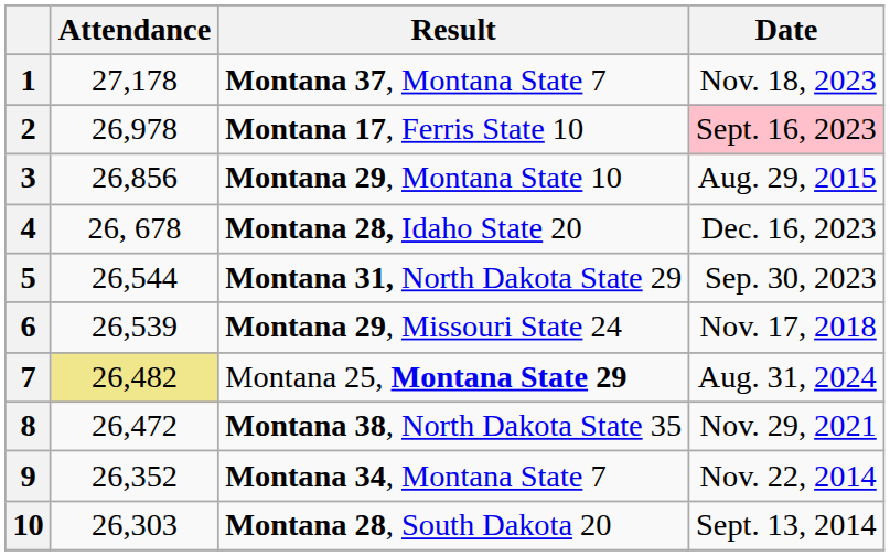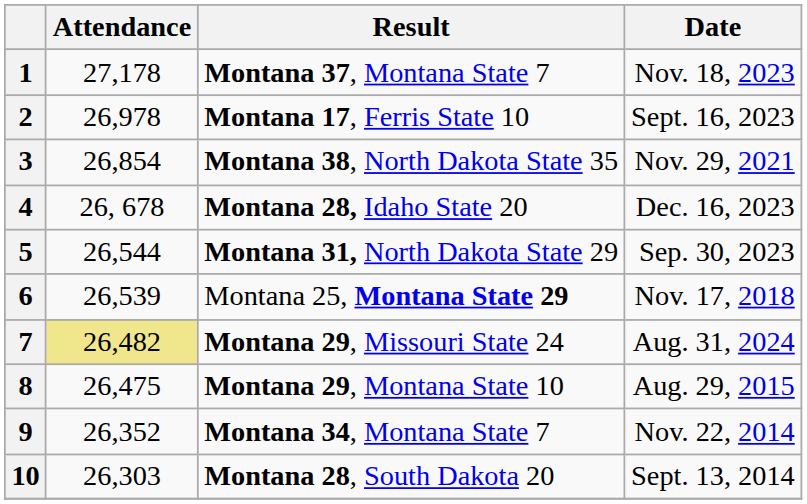 <table class="wikitable">
 <tr>
 <th></th>
 <th>Attendance</th>
 <th>Result</th>
 <th>Date</th>
 </tr>
 <tr>
 <th>1</th>
 <td align="center">27,178</td>
 <td><strong>Montana 37</strong>, <a href='#'>Montana State</a> 7</td>
 <td align="right">Nov. 18, <a href='#'>2023</a></td>
 </tr>
 <tr>
 <th>2</th>
 <td align="center">26,978</td>
 <td><strong>Montana 17</strong>, <a href='#'>Ferris State</a> 10</td>
-<td align="right" style="background: pink;">Sept. 16, 2023</td>
+<td align="right">Sept. 16, 2023</td>
 </tr>
 <tr>
 <th>3</th>
-<td align="center">26,856</td>
-<td><strong>Montana 29</strong>, <a href='#'>Montana State</a> 10</td>
-<td align="right">Aug. 29, <a href='#'>2015</a></td>
+<td align="center">26,854</td>
+<td><strong>Montana 38</strong>, <a href='#'>North Dakota State</a> 35</td>
+<td align="right">Nov. 29, <a href='#'>2021</a></td>
 </tr>
 <tr>
 <th>4</th>
 <td align="center">26, 678</td>
 <td><strong>Montana 28,</strong> <a href='#'>Idaho State</a> 20</td>
 <td align="right">Dec. 16, 2023</td>
 </tr>
 <tr>
 <th>5</th>
 <td align="center">26,544</td>
 <td><strong>Montana 31,</strong> <a href='#'>North Dakota State</a> 29</td>
 <td align="right">Sep. 30, 2023</td>
 </tr>
 <tr>
 <th>6</th>
 <td align="center">26,539</td>
-<td><strong>Montana 29</strong>, <a href='#'>Missouri State</a> 24</td>
+<td>Montana 25, <strong><a href='#'>Montana State</a> 29</strong></td>
 <td align="right">Nov. 17, <a href='#'>2018</a></td>
 </tr>
 <tr>
 <th>7</th>
 <td align="center" style="background: khaki;">26,482</td>
-<td>Montana 25, <strong><a href='#'>Montana State</a> 29</strong></td>
+<td><strong>Montana 29</strong>, <a href='#'>Missouri State</a> 24</td>
 <td align="right">Aug. 31, <a href='#'>2024</a></td>
 </tr>
 <tr>
 <th>8</th>
-<td align="center">26,472</td>
-<td><strong>Montana 38</strong>, <a href='#'>North Dakota State</a> 35</td>
-<td align="right">Nov. 29, <a href='#'>2021</a></td>
+<td align="center">26,475</td>
+<td><strong>Montana 29</strong>, <a href='#'>Montana State</a> 10</td>
+<td align="right">Aug. 29, <a href='#'>2015</a></td>
 </tr>
 <tr>
 <th>9</th>
 <td align="center">26,352</td>
 <td><strong>Montana 34</strong>, <a href='#'>Montana State</a> 7</td>
 <td align="right">Nov. 22, <a href='#'>2014</a></td>
 </tr>
 <tr>
 <th>10</th>
 <td align="center">26,303</td>
 <td><strong>Montana 28</strong>, <a href='#'>South Dakota</a> 20</td>
 <td align="right">Sept. 13, 2014</td>
 </tr>
 <tr>
 </tr>
 </table>
